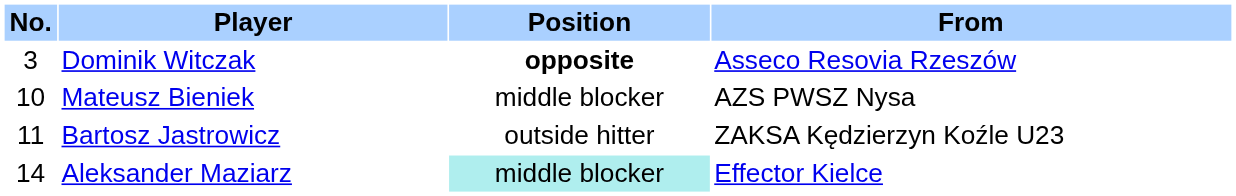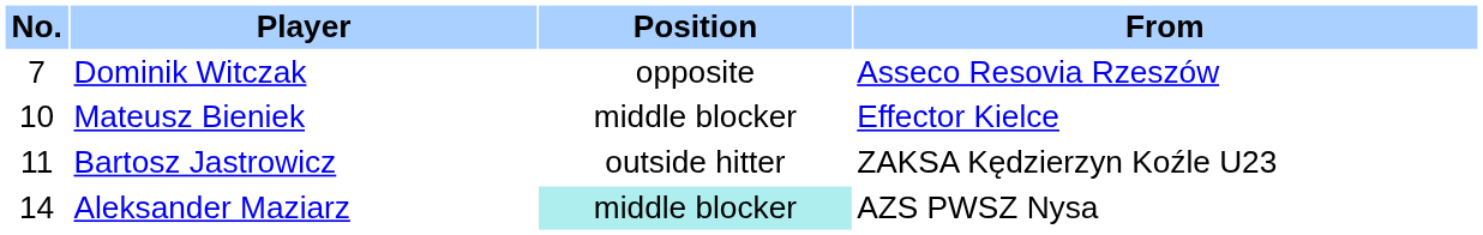 <table border="0" cellspacing="1" cellpadding="2">
 <tr bgcolor=#AAD0FF>
 <th width=4%>No.</th>
 <th width=30%>Player</th>
 <th width=20%>Position</th>
 <th width=40%>From</th>
 </tr>
 <tr>
-<td align=center>3</td>
+<td align=center>7</td>
 <td> <a href='#'>Dominik Witczak</a></td>
-<td align=center><strong>opposite</strong></td>
+<td align=center>opposite</td>
 <td><a href='#'>Asseco Resovia Rzeszów</a></td>
 </tr>
 <tr>
 <td align=center>10</td>
 <td> <a href='#'>Mateusz Bieniek</a></td>
 <td align=center>middle blocker</td>
-<td>AZS PWSZ Nysa</td>
+<td><a href='#'>Effector Kielce</a></td>
 </tr>
 <tr>
 <td align=center>11</td>
 <td> <a href='#'>Bartosz Jastrowicz</a></td>
 <td align=center>outside hitter</td>
 <td>ZAKSA Kędzierzyn Koźle U23</td>
 </tr>
 <tr>
 <td align=center>14</td>
 <td> <a href='#'>Aleksander Maziarz</a></td>
 <td align=center style="background: paleturquoise;">middle blocker</td>
-<td><a href='#'>Effector Kielce</a></td>
+<td>AZS PWSZ Nysa</td>
 </tr>
 <tr>
 </tr>
 </table>
